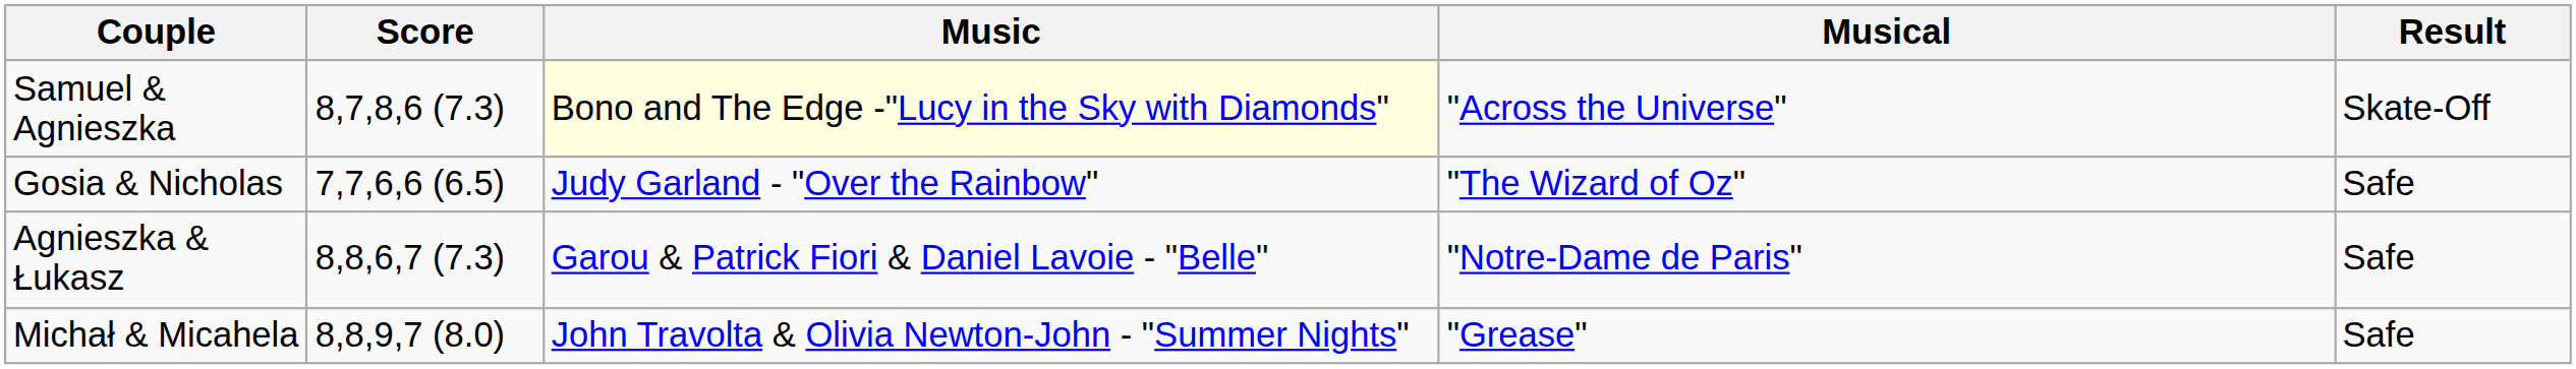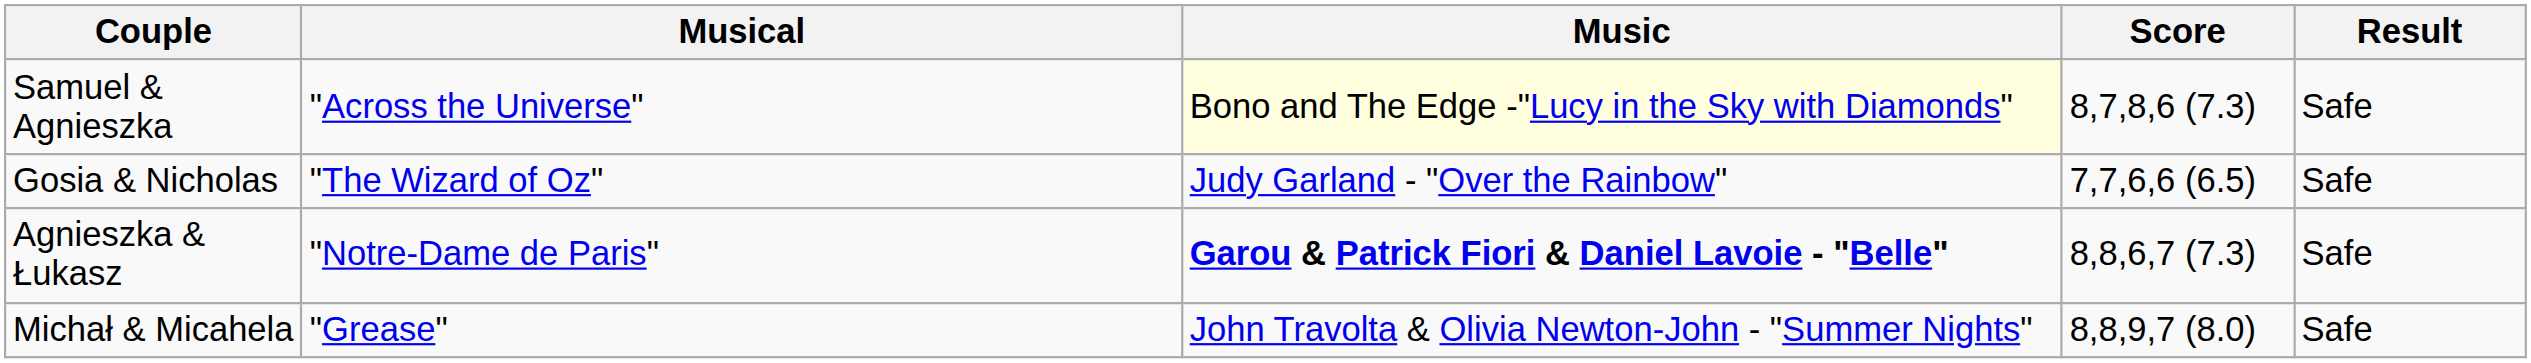 <table class="wikitable">
 <tr>
 <th style="width:130px;">Couple</th>
+<th style="width:400px;">Musical</th>
+<th style="width:400px;">Music</th>
 <th style="width:100px;">Score</th>
-<th style="width:400px;">Music</th>
-<th style="width:400px;">Musical</th>
 <th style="width:100px;">Result</th>
 </tr>
 <tr>
 <td rowspan="1">Samuel & Agnieszka</td>
+<td>"<a href='#'>Across the Universe</a>"</td>
+<td style="background: lightyellow;">Bono and The Edge -"<a href='#'>Lucy in the Sky with Diamonds</a>"</td>
 <td>8,7,8,6 (7.3)</td>
-<td style="background: lightyellow;">Bono and The Edge -"<a href='#'>Lucy in the Sky with Diamonds</a>"</td>
-<td>"<a href='#'>Across the Universe</a>"</td>
-<td rowspan="1">Skate-Off</td>
+<td rowspan="1">Safe</td>
 </tr>
 <tr>
 <td rowspan="1">Gosia & Nicholas</td>
+<td>"<a href='#'>The Wizard of Oz</a>"</td>
+<td><a href='#'>Judy Garland</a> - "<a href='#'>Over the Rainbow</a>"</td>
 <td>7,7,6,6 (6.5)</td>
-<td><a href='#'>Judy Garland</a> - "<a href='#'>Over the Rainbow</a>"</td>
-<td>"<a href='#'>The Wizard of Oz</a>"</td>
 <td rowspan="1">Safe</td>
 </tr>
 <tr>
 <td rowspan="1">Agnieszka & Łukasz</td>
+<td>"<a href='#'>Notre-Dame de Paris</a>"</td>
+<td><strong><a href='#'>Garou</a> & <a href='#'>Patrick Fiori</a> & <a href='#'>Daniel Lavoie</a> - "<a href='#'>Belle</a>"</strong></td>
 <td>8,8,6,7 (7.3)</td>
-<td><a href='#'>Garou</a> & <a href='#'>Patrick Fiori</a> & <a href='#'>Daniel Lavoie</a> - "<a href='#'>Belle</a>"</td>
-<td>"<a href='#'>Notre-Dame de Paris</a>"</td>
 <td rowspan="1">Safe</td>
 </tr>
 <tr>
 <td rowspan="1">Michał & Micahela</td>
+<td>"<a href='#'>Grease</a>"</td>
+<td><a href='#'>John Travolta</a> & <a href='#'>Olivia Newton-John</a> - "<a href='#'>Summer Nights</a>"</td>
 <td>8,8,9,7 (8.0)</td>
-<td><a href='#'>John Travolta</a> & <a href='#'>Olivia Newton-John</a> - "<a href='#'>Summer Nights</a>"</td>
-<td>"<a href='#'>Grease</a>"</td>
 <td rowspan="1">Safe</td>
 </tr>
 </table>
